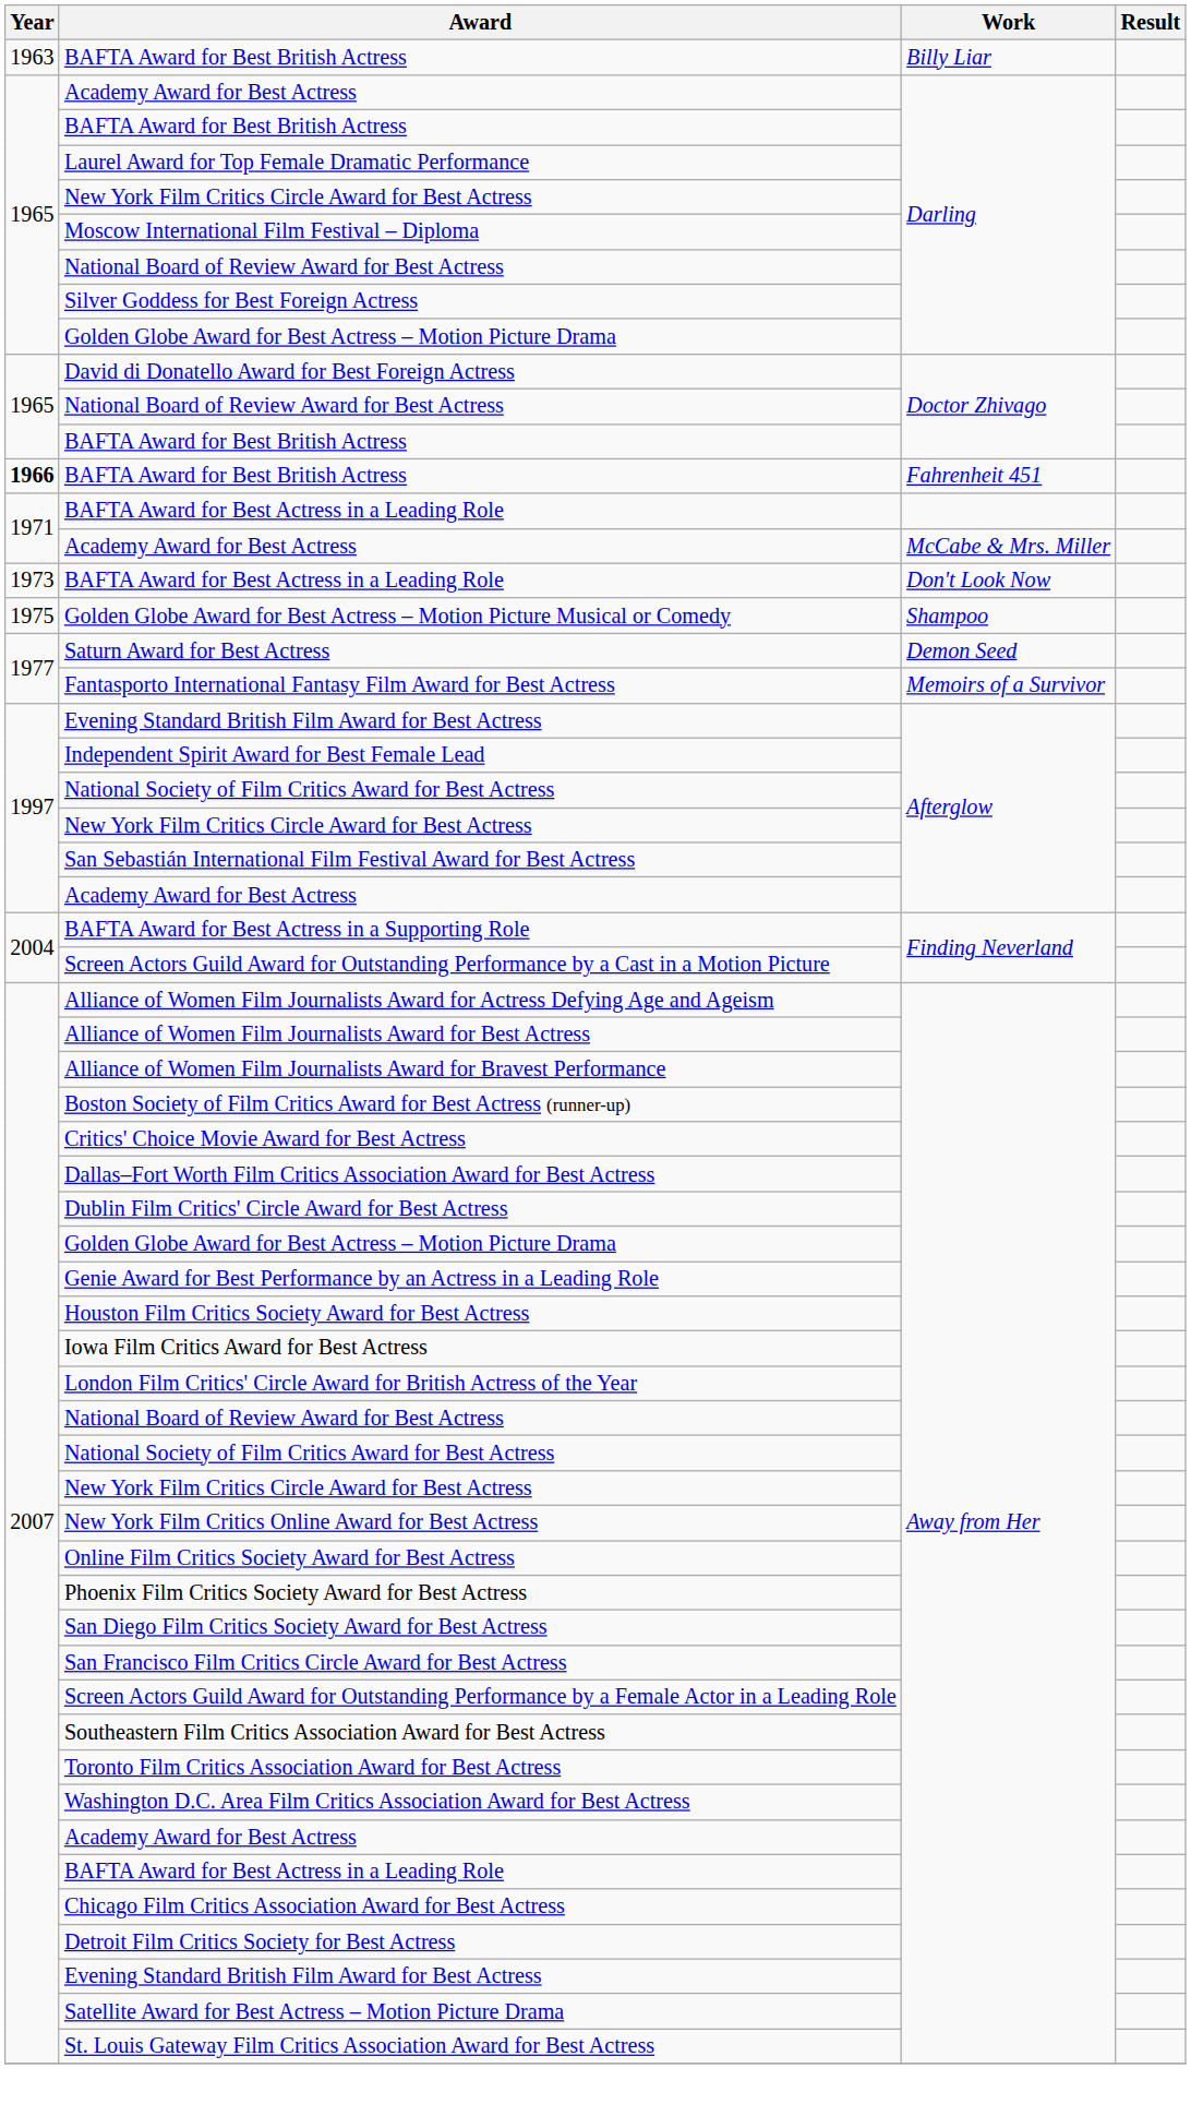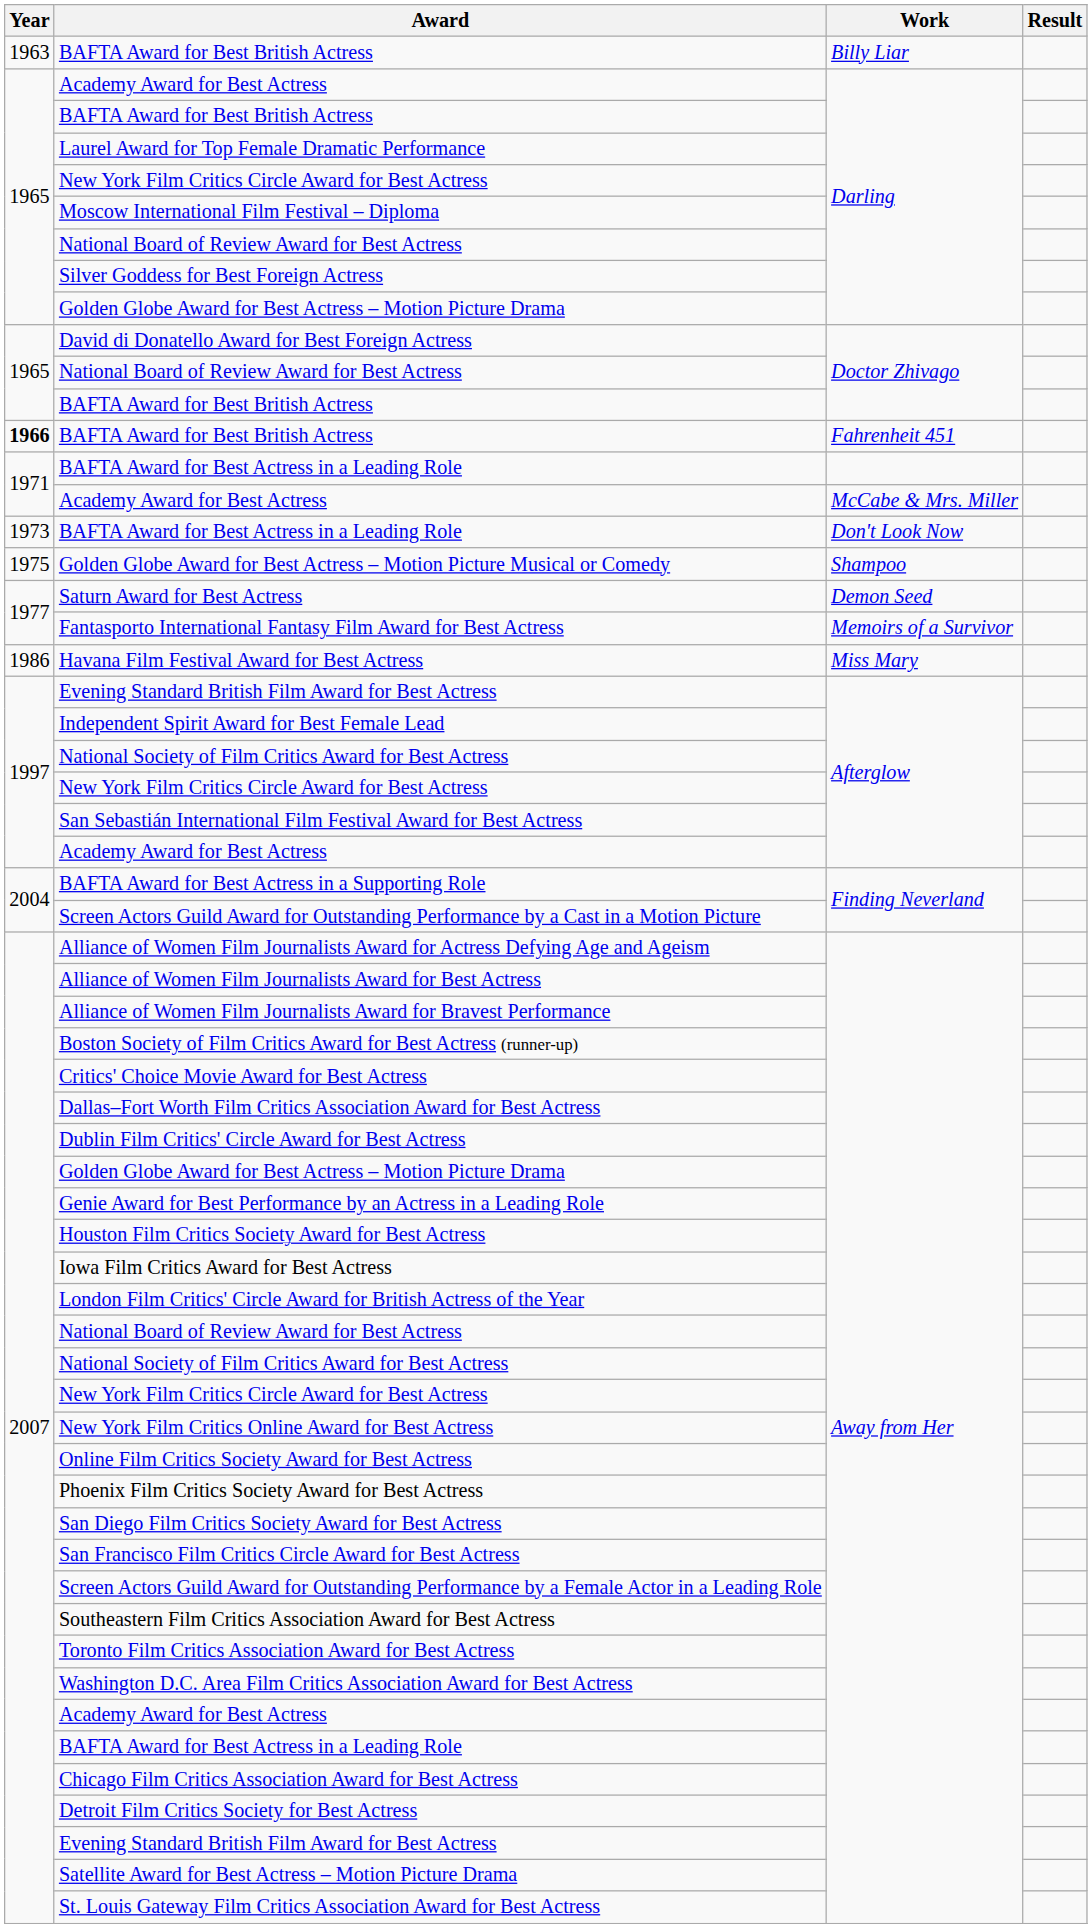 <table class="wikitable unsortable">
 <tr>
 <th>Year</th>
 <th>Award</th>
 <th>Work</th>
 <th>Result</th>
 </tr>
 <tr>
 <td>1963</td>
 <td><a href='#'>BAFTA Award for Best British Actress</a></td>
 <td><em><a href='#'>Billy Liar</a></em></td>
 <td></td>
 </tr>
 <tr>
 <td rowspan=8>1965</td>
 <td><a href='#'>Academy Award for Best Actress</a></td>
 <td rowspan=8><em><a href='#'>Darling</a></em></td>
 <td></td>
 </tr>
 <tr>
 <td><a href='#'>BAFTA Award for Best British Actress</a></td>
 <td></td>
 </tr>
 <tr>
 <td><a href='#'>Laurel Award for Top Female Dramatic Performance</a></td>
 <td></td>
 </tr>
 <tr>
 <td><a href='#'>New York Film Critics Circle Award for Best Actress</a></td>
 <td></td>
 </tr>
 <tr>
 <td><a href='#'>Moscow International Film Festival – Diploma</a></td>
 <td></td>
 </tr>
 <tr>
 <td><a href='#'>National Board of Review Award for Best Actress</a></td>
 <td></td>
 </tr>
 <tr>
 <td><a href='#'>Silver Goddess for Best Foreign Actress</a></td>
 <td></td>
 </tr>
 <tr>
 <td><a href='#'>Golden Globe Award for Best Actress – Motion Picture Drama</a></td>
 <td></td>
 </tr>
 <tr>
 <td rowspan=3>1965</td>
 <td><a href='#'>David di Donatello Award for Best Foreign Actress</a></td>
 <td rowspan=3><em><a href='#'>Doctor Zhivago</a></em></td>
 <td></td>
 </tr>
 <tr>
 <td><a href='#'>National Board of Review Award for Best Actress</a></td>
 <td></td>
 </tr>
 <tr>
 <td><a href='#'>BAFTA Award for Best British Actress</a></td>
 <td></td>
 </tr>
 <tr>
 <td><strong>1966</strong></td>
 <td><a href='#'>BAFTA Award for Best British Actress</a></td>
 <td><em><a href='#'>Fahrenheit 451</a></em></td>
 <td></td>
 </tr>
 <tr>
 <td rowspan="2">1971</td>
 <td><a href='#'>BAFTA Award for Best Actress in a Leading Role</a></td>
 <td><em></em></td>
 <td></td>
 </tr>
 <tr>
 <td><a href='#'>Academy Award for Best Actress</a></td>
 <td><em><a href='#'>McCabe & Mrs. Miller</a></em></td>
 <td></td>
 </tr>
 <tr>
 <td>1973</td>
 <td><a href='#'>BAFTA Award for Best Actress in a Leading Role</a></td>
 <td><em><a href='#'>Don't Look Now</a></em></td>
 <td></td>
 </tr>
 <tr>
 <td>1975</td>
 <td><a href='#'>Golden Globe Award for Best Actress – Motion Picture Musical or Comedy</a></td>
 <td><em><a href='#'>Shampoo</a></em></td>
 <td></td>
 </tr>
 <tr>
 <td rowspan=2>1977</td>
 <td><a href='#'>Saturn Award for Best Actress</a></td>
 <td><em><a href='#'>Demon Seed</a></em></td>
 <td></td>
 </tr>
 <tr>
 <td><a href='#'>Fantasporto International Fantasy Film Award for Best Actress</a></td>
 <td><em><a href='#'>Memoirs of a Survivor</a></em></td>
+<td></td>
+</tr>
+<tr>
+<td>1986</td>
+<td><a href='#'>Havana Film Festival Award for Best Actress</a></td>
+<td><em><a href='#'>Miss Mary</a></em></td>
 <td></td>
 </tr>
 <tr>
 <td rowspan=6>1997</td>
 <td><a href='#'>Evening Standard British Film Award for Best Actress</a></td>
 <td rowspan=6><em><a href='#'>Afterglow</a></em></td>
 <td></td>
 </tr>
 <tr>
 <td><a href='#'>Independent Spirit Award for Best Female Lead</a></td>
 <td></td>
 </tr>
 <tr>
 <td><a href='#'>National Society of Film Critics Award for Best Actress</a></td>
 <td></td>
 </tr>
 <tr>
 <td><a href='#'>New York Film Critics Circle Award for Best Actress</a></td>
 <td></td>
 </tr>
 <tr>
 <td><a href='#'>San Sebastián International Film Festival Award for Best Actress</a></td>
 <td></td>
 </tr>
 <tr>
 <td><a href='#'>Academy Award for Best Actress</a></td>
 <td></td>
 </tr>
 <tr>
 <td rowspan=2>2004</td>
 <td><a href='#'>BAFTA Award for Best Actress in a Supporting Role</a></td>
 <td rowspan=2><em><a href='#'>Finding Neverland</a></em></td>
 <td></td>
 </tr>
 <tr>
 <td><a href='#'>Screen Actors Guild Award for Outstanding Performance by a Cast in a Motion Picture</a></td>
 <td></td>
 </tr>
 <tr>
 <td rowspan=31>2007</td>
 <td><a href='#'>Alliance of Women Film Journalists Award for Actress Defying Age and Ageism</a></td>
 <td rowspan=31><em><a href='#'>Away from Her</a></em></td>
 <td></td>
 </tr>
 <tr>
 <td><a href='#'>Alliance of Women Film Journalists Award for Best Actress</a></td>
 <td></td>
 </tr>
 <tr>
 <td><a href='#'>Alliance of Women Film Journalists Award for Bravest Performance</a></td>
 <td></td>
 </tr>
 <tr>
 <td><a href='#'>Boston Society of Film Critics Award for Best Actress</a> <small>(runner-up)</small></td>
 <td></td>
 </tr>
 <tr>
 <td><a href='#'>Critics' Choice Movie Award for Best Actress</a></td>
 <td></td>
 </tr>
 <tr>
 <td><a href='#'>Dallas–Fort Worth Film Critics Association Award for Best Actress</a></td>
 <td></td>
 </tr>
 <tr>
 <td><a href='#'>Dublin Film Critics' Circle Award for Best Actress</a></td>
 <td></td>
 </tr>
 <tr>
 <td><a href='#'>Golden Globe Award for Best Actress – Motion Picture Drama</a></td>
 <td></td>
 </tr>
 <tr>
 <td><a href='#'>Genie Award for Best Performance by an Actress in a Leading Role</a></td>
 <td></td>
 </tr>
 <tr>
 <td><a href='#'>Houston Film Critics Society Award for Best Actress</a></td>
 <td></td>
 </tr>
 <tr>
 <td>Iowa Film Critics Award for Best Actress</td>
 <td></td>
 </tr>
 <tr>
 <td><a href='#'>London Film Critics' Circle Award for British Actress of the Year</a></td>
 <td></td>
 </tr>
 <tr>
 <td><a href='#'>National Board of Review Award for Best Actress</a></td>
 <td></td>
 </tr>
 <tr>
 <td><a href='#'>National Society of Film Critics Award for Best Actress</a></td>
 <td></td>
 </tr>
 <tr>
 <td><a href='#'>New York Film Critics Circle Award for Best Actress</a></td>
 <td></td>
 </tr>
 <tr>
 <td><a href='#'>New York Film Critics Online Award for Best Actress</a></td>
 <td></td>
 </tr>
 <tr>
 <td><a href='#'>Online Film Critics Society Award for Best Actress</a></td>
 <td></td>
 </tr>
 <tr>
 <td>Phoenix Film Critics Society Award for Best Actress</td>
 <td></td>
 </tr>
 <tr>
 <td><a href='#'>San Diego Film Critics Society Award for Best Actress</a></td>
 <td></td>
 </tr>
 <tr>
 <td><a href='#'>San Francisco Film Critics Circle Award for Best Actress</a></td>
 <td></td>
 </tr>
 <tr>
 <td><a href='#'>Screen Actors Guild Award for Outstanding Performance by a Female Actor in a Leading Role</a></td>
 <td></td>
 </tr>
 <tr>
 <td>Southeastern Film Critics Association Award for Best Actress</td>
 <td></td>
 </tr>
 <tr>
 <td><a href='#'>Toronto Film Critics Association Award for Best Actress</a></td>
 <td></td>
 </tr>
 <tr>
 <td><a href='#'>Washington D.C. Area Film Critics Association Award for Best Actress</a></td>
 <td></td>
 </tr>
 <tr>
 <td><a href='#'>Academy Award for Best Actress</a></td>
 <td></td>
 </tr>
 <tr>
 <td><a href='#'>BAFTA Award for Best Actress in a Leading Role</a></td>
 <td></td>
 </tr>
 <tr>
 <td><a href='#'>Chicago Film Critics Association Award for Best Actress</a></td>
 <td></td>
 </tr>
 <tr>
 <td><a href='#'>Detroit Film Critics Society for Best Actress</a></td>
 <td></td>
 </tr>
 <tr>
 <td><a href='#'>Evening Standard British Film Award for Best Actress</a></td>
 <td></td>
 </tr>
 <tr>
 <td><a href='#'>Satellite Award for Best Actress – Motion Picture Drama</a></td>
 <td></td>
 </tr>
 <tr>
 <td><a href='#'>St. Louis Gateway Film Critics Association Award for Best Actress</a></td>
 <td></td>
 </tr>
 <tr>
 </tr>
 </table>
